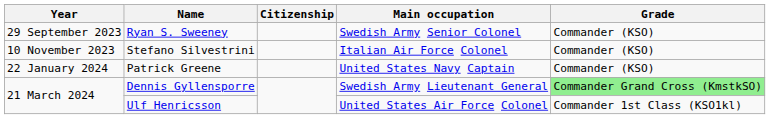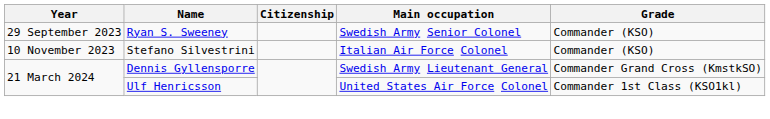 <table class=wikitable>
 <tr>
 <th>Year</th>
 <th>Name</th>
 <th>Citizenship</th>
 <th>Main occupation</th>
 <th>Grade</th>
 </tr>
 <tr>
 <td rowspan=1>29 September 2023</td>
 <td><a href='#'>Ryan S. Sweeney</a></td>
 <td></td>
 <td><a href='#'>Swedish Army</a> <a href='#'>Senior Colonel</a></td>
 <td>Commander (KSO)</td>
 </tr>
 <tr>
 <td>10 November 2023</td>
 <td>Stefano Silvestrini</td>
 <td></td>
 <td><a href='#'>Italian Air Force</a> <a href='#'>Colonel</a></td>
 <td>Commander (KSO)</td>
 </tr>
 <tr>
-<td>22 January 2024</td>
-<td>Patrick Greene</td>
-<td></td>
-<td><a href='#'>United States Navy</a> <a href='#'>Captain</a></td>
-<td>Commander (KSO)</td>
-</tr>
-<tr>
 <td rowspan=2>21 March 2024</td>
 <td><a href='#'>Dennis Gyllensporre</a></td>
 <td rowspan=2></td>
 <td><a href='#'>Swedish Army</a> <a href='#'>Lieutenant General</a></td>
-<td style="background: lightgreen;">Commander Grand Cross (KmstkSO)</td>
+<td>Commander Grand Cross (KmstkSO)</td>
 </tr>
 <tr>
 <td><a href='#'>Ulf Henricsson</a></td>
 <td><a href='#'>United States Air Force</a> <a href='#'>Colonel</a></td>
 <td>Commander 1st Class (KSO1kl)</td>
 </tr>
 </table>
